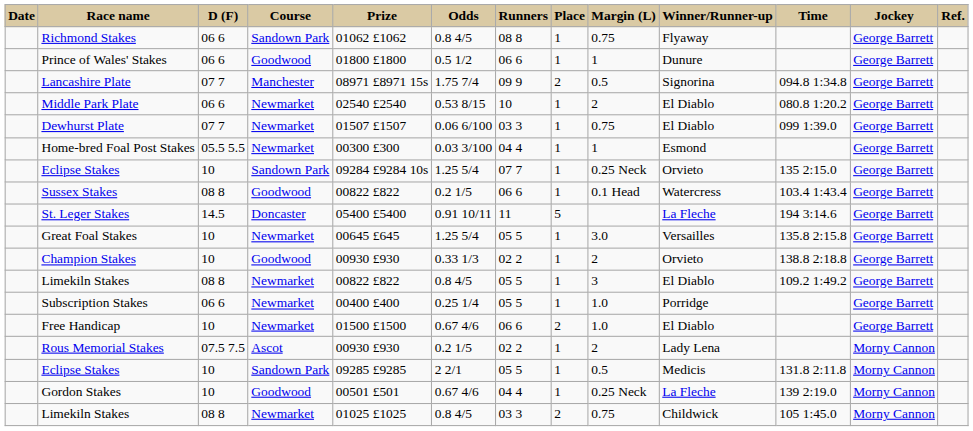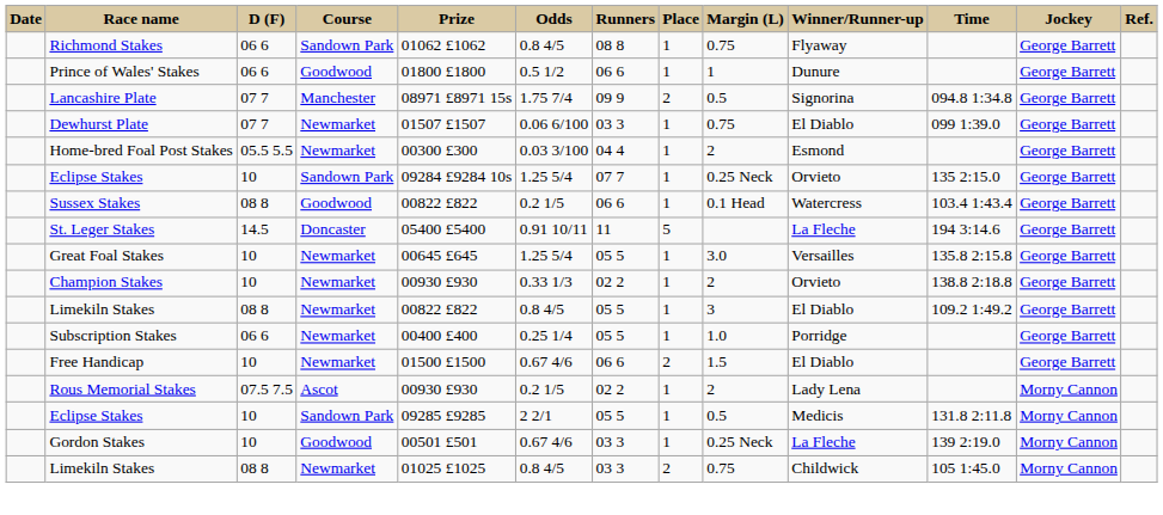 <table class = "wikitable sortable" | border="1" cellpadding="1" style=" text-align:centre; margin-left:1em; float:centre ;border-collapse: collapse; font-size:80%">
 <tr style="background:#dacaa4; text-align:center;">
 <th style="background:#dacaa4;">Date</th>
 <th style="background:#dacaa4;">Race name</th>
 <th style="background:#dacaa4;">D (F)</th>
 <th style="background:#dacaa4;">Course</th>
 <th style="background:#dacaa4;">Prize</th>
 <th style="background:#dacaa4;">Odds</th>
 <th style="background:#dacaa4;">Runners</th>
 <th style="background:#dacaa4;">Place</th>
 <th style="background:#dacaa4;">Margin (L)</th>
 <th style="background:#dacaa4;">Winner/Runner-up</th>
 <th style="background:#dacaa4;">Time</th>
 <th style="background:#dacaa4;">Jockey</th>
 <th style="background:#dacaa4;">Ref.</th>
 </tr>
 <tr>
 <td></td>
 <td><a href='#'>Richmond Stakes</a></td>
 <td><span>06</span> 6</td>
 <td><a href='#'>Sandown Park</a></td>
 <td><span>01062</span> £1062</td>
 <td><span>0.8</span> 4/5</td>
 <td><span>08</span> 8</td>
 <td>1</td>
 <td>0.75</td>
 <td>Flyaway</td>
 <td></td>
 <td><a href='#'>George Barrett</a></td>
 <td></td>
 </tr>
 <tr>
 <td></td>
 <td>Prince of Wales' Stakes</td>
 <td><span>06</span> 6</td>
 <td><a href='#'>Goodwood</a></td>
 <td><span>01800</span> £1800</td>
 <td><span>0.5</span> 1/2</td>
 <td><span>06</span> 6</td>
 <td>1</td>
 <td>1</td>
 <td>Dunure</td>
 <td></td>
 <td><a href='#'>George Barrett</a></td>
 <td></td>
 </tr>
 <tr>
 <td></td>
 <td><a href='#'>Lancashire Plate</a></td>
 <td><span>07</span> 7</td>
 <td><a href='#'>Manchester</a></td>
 <td><span>08971</span> £8971 15s</td>
 <td><span>1.75</span> 7/4</td>
 <td><span>09</span> 9</td>
 <td>2</td>
 <td>0.5</td>
 <td>Signorina</td>
 <td><span>094.8</span> 1:34.8</td>
 <td><a href='#'>George Barrett</a></td>
 <td></td>
 </tr>
 <tr>
 <td></td>
-<td><a href='#'>Middle Park Plate</a></td>
-<td><span>06</span> 6</td>
-<td><a href='#'>Newmarket</a></td>
-<td><span>02540</span> £2540</td>
-<td><span>0.53</span> 8/15</td>
-<td>10</td>
-<td>1</td>
-<td>2</td>
-<td>El Diablo</td>
-<td><span>080.8</span> 1:20.2</td>
-<td><a href='#'>George Barrett</a></td>
-<td></td>
-</tr>
-<tr>
-<td></td>
 <td><a href='#'>Dewhurst Plate</a></td>
 <td><span>07</span> 7</td>
 <td><a href='#'>Newmarket</a></td>
 <td><span>01507</span> £1507</td>
 <td><span>0.06</span> 6/100</td>
 <td><span>03</span> 3</td>
 <td>1</td>
 <td>0.75</td>
 <td>El Diablo</td>
 <td><span>099</span> 1:39.0</td>
 <td><a href='#'>George Barrett</a></td>
 <td></td>
 </tr>
 <tr>
 <td></td>
 <td>Home-bred Foal Post Stakes</td>
 <td><span>05.5</span> 5.5</td>
 <td><a href='#'>Newmarket</a></td>
 <td><span>00300</span> £300</td>
 <td><span>0.03</span> 3/100</td>
 <td><span>04</span> 4</td>
 <td>1</td>
-<td>1</td>
+<td>2</td>
 <td>Esmond</td>
 <td></td>
 <td><a href='#'>George Barrett</a></td>
 <td></td>
 </tr>
 <tr>
 <td></td>
 <td><a href='#'>Eclipse Stakes</a></td>
 <td>10</td>
 <td><a href='#'>Sandown Park</a></td>
 <td><span>09284</span> £9284 10s</td>
 <td><span>1.25</span> 5/4</td>
 <td><span>07</span> 7</td>
 <td>1</td>
 <td><span>0.25</span> Neck</td>
 <td>Orvieto</td>
 <td><span>135</span> 2:15.0</td>
 <td><a href='#'>George Barrett</a></td>
 <td></td>
 </tr>
 <tr>
 <td></td>
 <td><a href='#'>Sussex Stakes</a></td>
 <td><span>08</span> 8</td>
 <td><a href='#'>Goodwood</a></td>
 <td><span>00822</span> £822</td>
 <td><span>0.2</span> 1/5</td>
 <td><span>06</span> 6</td>
 <td>1</td>
 <td><span>0.1</span> Head</td>
 <td>Watercress</td>
 <td><span>103.4</span> 1:43.4</td>
 <td><a href='#'>George Barrett</a></td>
 <td></td>
 </tr>
 <tr>
 <td></td>
 <td><a href='#'>St. Leger Stakes</a></td>
 <td>14.5</td>
 <td><a href='#'>Doncaster</a></td>
 <td><span>05400</span> £5400</td>
 <td><span>0.91</span> 10/11</td>
 <td>11</td>
 <td>5</td>
 <td></td>
 <td><a href='#'>La Fleche</a></td>
 <td><span>194</span> 3:14.6</td>
 <td><a href='#'>George Barrett</a></td>
 <td></td>
 </tr>
 <tr>
 <td></td>
 <td>Great Foal Stakes</td>
 <td>10</td>
 <td><a href='#'>Newmarket</a></td>
 <td><span>00645</span> £645</td>
 <td><span>1.25</span> 5/4</td>
 <td><span>05</span> 5</td>
 <td>1</td>
 <td>3.0</td>
 <td>Versailles</td>
 <td><span>135.8</span> 2:15.8</td>
 <td><a href='#'>George Barrett</a></td>
 <td></td>
 </tr>
 <tr>
 <td></td>
 <td><a href='#'>Champion Stakes</a></td>
 <td>10</td>
-<td><a href='#'>Goodwood</a></td>
+<td><a href='#'>Newmarket</a></td>
 <td><span>00930</span> £930</td>
 <td><span>0.33</span> 1/3</td>
 <td><span>02</span> 2</td>
 <td>1</td>
 <td>2</td>
 <td>Orvieto</td>
 <td><span>138.8</span> 2:18.8</td>
 <td><a href='#'>George Barrett</a></td>
 <td></td>
 </tr>
 <tr>
 <td></td>
 <td>Limekiln Stakes</td>
 <td><span>08</span> 8</td>
 <td><a href='#'>Newmarket</a></td>
 <td><span>00822</span> £822</td>
 <td><span>0.8</span> 4/5</td>
 <td><span>05</span> 5</td>
 <td>1</td>
 <td>3</td>
 <td>El Diablo</td>
 <td><span>109.2</span> 1:49.2</td>
 <td><a href='#'>George Barrett</a></td>
 <td></td>
 </tr>
 <tr>
 <td></td>
 <td>Subscription Stakes</td>
 <td><span>06</span> 6</td>
 <td><a href='#'>Newmarket</a></td>
 <td><span>00400</span> £400</td>
 <td><span>0.25</span> 1/4</td>
 <td><span>05</span> 5</td>
 <td>1</td>
 <td>1.0</td>
 <td>Porridge</td>
 <td></td>
 <td><a href='#'>George Barrett</a></td>
 <td></td>
 </tr>
 <tr>
 <td></td>
 <td>Free Handicap</td>
 <td>10</td>
 <td><a href='#'>Newmarket</a></td>
 <td><span>01500</span> £1500</td>
 <td><span>0.67</span> 4/6</td>
 <td><span>06</span> 6</td>
 <td>2</td>
-<td>1.0</td>
+<td>1.5</td>
 <td>El Diablo</td>
 <td></td>
 <td><a href='#'>George Barrett</a></td>
 <td></td>
 </tr>
 <tr>
 <td></td>
 <td><a href='#'>Rous Memorial Stakes</a></td>
 <td><span>07.5</span> 7.5</td>
 <td><a href='#'>Ascot</a></td>
 <td><span>00930</span> £930</td>
 <td><span>0.2</span> 1/5</td>
 <td><span>02</span> 2</td>
 <td>1</td>
 <td>2</td>
 <td>Lady Lena</td>
 <td></td>
 <td><a href='#'>Morny Cannon</a></td>
 <td></td>
 </tr>
 <tr>
 <td></td>
 <td><a href='#'>Eclipse Stakes</a></td>
 <td>10</td>
 <td><a href='#'>Sandown Park</a></td>
 <td><span>09285</span> £9285</td>
 <td><span>2</span> 2/1</td>
 <td><span>05</span> 5</td>
 <td>1</td>
 <td>0.5</td>
 <td>Medicis</td>
 <td><span>131.8</span> 2:11.8</td>
 <td><a href='#'>Morny Cannon</a></td>
 <td></td>
 </tr>
 <tr>
 <td></td>
 <td>Gordon Stakes</td>
 <td>10</td>
 <td><a href='#'>Goodwood</a></td>
 <td><span>00501</span> £501</td>
 <td><span>0.67</span> 4/6</td>
-<td><span>04</span> 4</td>
+<td><span>03</span> 3</td>
 <td>1</td>
 <td><span>0.25</span> Neck</td>
 <td><a href='#'>La Fleche</a></td>
 <td><span>139</span> 2:19.0</td>
 <td><a href='#'>Morny Cannon</a></td>
 <td></td>
 </tr>
 <tr>
 <td></td>
 <td>Limekiln Stakes</td>
 <td><span>08</span> 8</td>
 <td><a href='#'>Newmarket</a></td>
 <td><span>01025</span> £1025</td>
 <td><span>0.8</span> 4/5</td>
 <td><span>03</span> 3</td>
 <td>2</td>
 <td>0.75</td>
 <td>Childwick</td>
 <td><span>105</span> 1:45.0</td>
 <td><a href='#'>Morny Cannon</a></td>
 <td></td>
 </tr>
 </table>
